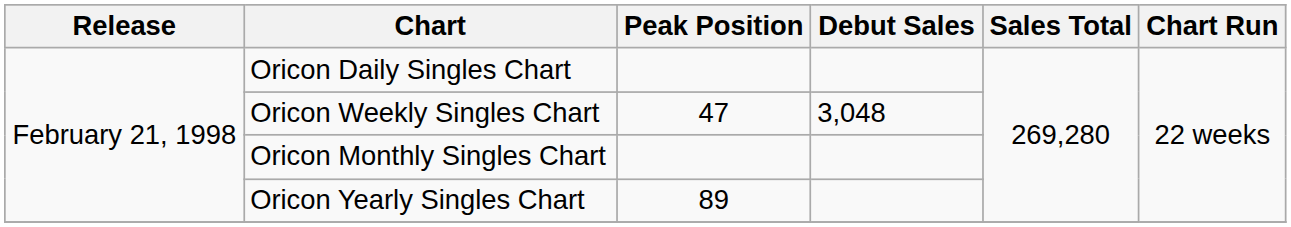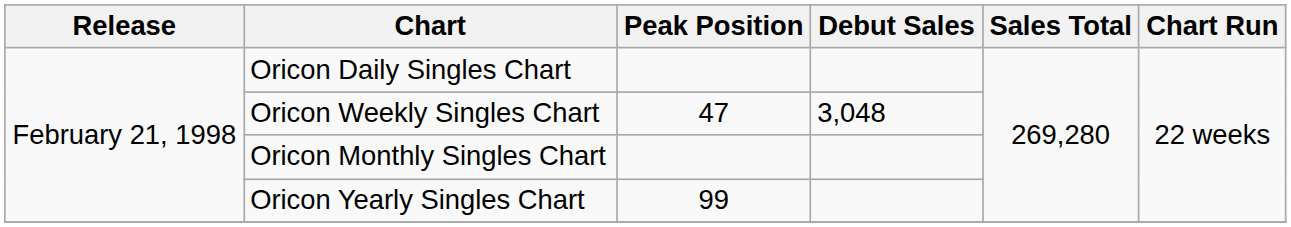 <table class="wikitable" width="750px">
 <tr>
 <th align="left">Release</th>
 <th align="left">Chart</th>
 <th align="left">Peak Position</th>
 <th align="left">Debut Sales</th>
 <th align="left">Sales Total</th>
 <th align="left">Chart Run</th>
 </tr>
 <tr>
 <td align="center" rowspan="4">February 21, 1998</td>
 <td align="left">Oricon Daily Singles Chart</td>
 <td align="center"></td>
 <td align="left"></td>
 <td align="center" rowspan="4">269,280</td>
 <td align="center" rowspan="4">22 weeks</td>
 </tr>
 <tr>
 <td align="left">Oricon Weekly Singles Chart</td>
 <td align="center">47</td>
 <td align="left">3,048</td>
 </tr>
 <tr>
 <td align="left">Oricon Monthly Singles Chart</td>
 <td align="center"></td>
 <td align="left"></td>
 </tr>
 <tr>
 <td align="left">Oricon Yearly Singles Chart</td>
-<td align="center">89</td>
+<td align="center">99</td>
 <td align="left"></td>
 </tr>
 <tr>
 </tr>
 </table>
